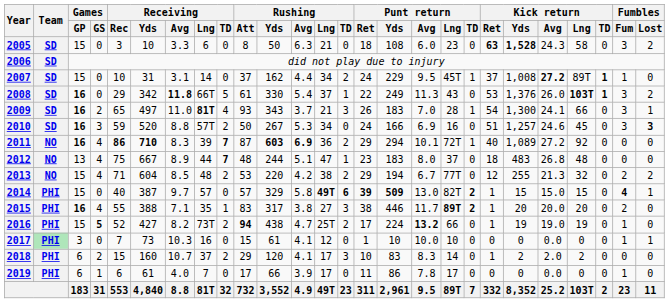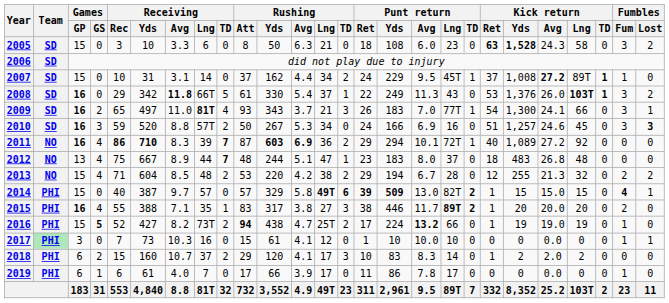 <table class=wikitable style="text-align:center;">
 <tr>
 <th rowspan="2">Year</th>
 <th rowspan="2">Team</th>
 <th colspan="2">Games</th>
 <th colspan="5">Receiving</th>
 <th colspan="5">Rushing</th>
 <th colspan="5">Punt return</th>
 <th colspan="5">Kick return</th>
 <th colspan="2">Fumbles</th>
 </tr>
 <tr>
 <th>GP</th>
 <th>GS</th>
 <th>Rec</th>
 <th>Yds</th>
 <th>Avg</th>
 <th>Lng</th>
 <th>TD</th>
 <th>Att</th>
 <th>Yds</th>
 <th>Avg</th>
 <th>Lng</th>
 <th>TD</th>
 <th>Ret</th>
 <th>Yds</th>
 <th>Avg</th>
 <th>Lng</th>
 <th>TD</th>
 <th>Ret</th>
 <th>Yds</th>
 <th>Avg</th>
 <th>Lng</th>
 <th>TD</th>
 <th>Fum</th>
 <th>Lost</th>
 </tr>
 <tr>
 <th><a href='#'>2005</a></th>
 <th><a href='#'>SD</a></th>
 <td>15</td>
 <td>0</td>
 <td>3</td>
 <td>10</td>
 <td>3.3</td>
 <td>6</td>
 <td>0</td>
 <td>8</td>
 <td>50</td>
 <td>6.3</td>
 <td>21</td>
 <td>0</td>
 <td>18</td>
 <td>108</td>
 <td>6.0</td>
 <td>23</td>
 <td>0</td>
 <td><strong>63</strong></td>
 <td><strong>1,528</strong></td>
 <td>24.3</td>
 <td>58</td>
 <td>0</td>
 <td>3</td>
 <td>2</td>
 </tr>
 <tr>
 <th><a href='#'>2006</a></th>
 <th><a href='#'>SD</a></th>
 <td colspan="24"><em>did not play due to injury</em></td>
 </tr>
 <tr>
 <th><a href='#'>2007</a></th>
 <th><a href='#'>SD</a></th>
 <td>15</td>
 <td>0</td>
 <td>10</td>
 <td>31</td>
 <td>3.1</td>
 <td>14</td>
 <td>0</td>
 <td>37</td>
 <td>162</td>
 <td>4.4</td>
 <td>34</td>
 <td>2</td>
 <td>24</td>
 <td>229</td>
 <td>9.5</td>
 <td>45T</td>
 <td>1</td>
 <td>37</td>
 <td>1,008</td>
 <td><strong>27.2</strong></td>
 <td>89T</td>
 <td><strong>1</strong></td>
 <td>1</td>
 <td>0</td>
 </tr>
 <tr>
 <th><a href='#'>2008</a></th>
 <th><a href='#'>SD</a></th>
 <td><strong>16</strong></td>
 <td>0</td>
 <td>29</td>
 <td>342</td>
 <td><strong>11.8</strong></td>
 <td>66T</td>
 <td>5</td>
 <td>61</td>
 <td>330</td>
 <td>5.4</td>
 <td>37</td>
 <td>1</td>
 <td>22</td>
 <td>249</td>
 <td>11.3</td>
 <td>43</td>
 <td>0</td>
 <td>53</td>
 <td>1,376</td>
 <td>26.0</td>
 <td><strong>103T</strong></td>
 <td><strong>1</strong></td>
 <td>3</td>
 <td>2</td>
 </tr>
 <tr>
 <th><a href='#'>2009</a></th>
 <th><a href='#'>SD</a></th>
 <td><strong>16</strong></td>
 <td>2</td>
 <td>65</td>
 <td>497</td>
 <td>11.0</td>
 <td><strong>81T</strong></td>
 <td>4</td>
 <td>93</td>
 <td>343</td>
 <td>3.7</td>
 <td>21</td>
 <td>3</td>
 <td>26</td>
 <td>183</td>
 <td>7.0</td>
-<td>28</td>
+<td>77T</td>
 <td>1</td>
 <td>54</td>
 <td>1,300</td>
 <td>24.1</td>
 <td>66</td>
 <td>0</td>
 <td>3</td>
 <td>1</td>
 </tr>
 <tr>
 <th><a href='#'>2010</a></th>
 <th><a href='#'>SD</a></th>
 <td><strong>16</strong></td>
 <td>3</td>
 <td>59</td>
 <td>520</td>
 <td>8.8</td>
 <td>57T</td>
 <td>2</td>
 <td>50</td>
 <td>267</td>
 <td>5.3</td>
 <td>34</td>
 <td>0</td>
 <td>24</td>
 <td>166</td>
 <td>6.9</td>
 <td>16</td>
 <td>0</td>
 <td>51</td>
 <td>1,257</td>
 <td>24.6</td>
 <td>45</td>
 <td>0</td>
 <td>3</td>
 <td><strong>3</strong></td>
 </tr>
 <tr>
 <th><a href='#'>2011</a></th>
 <th><a href='#'>NO</a></th>
 <td><strong>16</strong></td>
 <td>4</td>
 <td><strong>86</strong></td>
 <td><strong>710</strong></td>
 <td>8.3</td>
 <td>39</td>
 <td><strong>7</strong></td>
 <td>87</td>
 <td><strong>603</strong></td>
 <td><strong>6.9</strong></td>
 <td>36</td>
 <td>2</td>
 <td>29</td>
 <td>294</td>
 <td>10.1</td>
 <td>72T</td>
 <td>1</td>
 <td>40</td>
 <td>1,089</td>
 <td>27.2</td>
 <td>92</td>
 <td>0</td>
 <td>0</td>
 <td>0</td>
 </tr>
 <tr>
 <th><a href='#'>2012</a></th>
 <th><a href='#'>NO</a></th>
 <td>13</td>
 <td>4</td>
 <td>75</td>
 <td>667</td>
 <td>8.9</td>
 <td>44</td>
 <td><strong>7</strong></td>
 <td>48</td>
 <td>244</td>
 <td>5.1</td>
 <td>47</td>
 <td>1</td>
 <td>23</td>
 <td>183</td>
 <td>8.0</td>
 <td>37</td>
 <td>0</td>
 <td>18</td>
 <td>483</td>
 <td>26.8</td>
 <td>48</td>
 <td>0</td>
 <td>0</td>
 <td>0</td>
 </tr>
 <tr>
 <th><a href='#'>2013</a></th>
 <th><a href='#'>NO</a></th>
 <td>15</td>
 <td>4</td>
 <td>71</td>
 <td>604</td>
 <td>8.5</td>
 <td>48</td>
 <td>2</td>
 <td>53</td>
 <td>220</td>
 <td>4.2</td>
 <td>38</td>
 <td>2</td>
 <td>29</td>
 <td>194</td>
 <td>6.7</td>
-<td>77T</td>
+<td>28</td>
 <td>0</td>
 <td>12</td>
 <td>255</td>
 <td>21.3</td>
 <td>32</td>
 <td>0</td>
 <td>2</td>
 <td>2</td>
 </tr>
 <tr>
 <th><a href='#'>2014</a></th>
 <th><a href='#'>PHI</a></th>
 <td>15</td>
 <td>0</td>
 <td>40</td>
 <td>387</td>
 <td>9.7</td>
 <td>57</td>
 <td>0</td>
 <td>57</td>
 <td>329</td>
 <td>5.8</td>
 <td><strong>49T</strong></td>
 <td><strong>6</strong></td>
 <td><strong>39</strong></td>
 <td><strong>509</strong></td>
 <td>13.0</td>
 <td>82T</td>
 <td><strong>2</strong></td>
 <td>1</td>
 <td>15</td>
 <td>15.0</td>
 <td>15</td>
 <td>0</td>
 <td><strong>4</strong></td>
 <td>1</td>
 </tr>
 <tr>
 <th><a href='#'>2015</a></th>
 <th><a href='#'>PHI</a></th>
 <td><strong>16</strong></td>
 <td>4</td>
 <td>55</td>
 <td>388</td>
 <td>7.1</td>
 <td>35</td>
 <td>1</td>
 <td>83</td>
 <td>317</td>
 <td>3.8</td>
 <td>27</td>
 <td>3</td>
 <td>38</td>
 <td>446</td>
 <td>11.7</td>
 <td><strong>89T</strong></td>
 <td><strong>2</strong></td>
 <td>1</td>
 <td>20</td>
 <td>20.0</td>
 <td>20</td>
 <td>0</td>
 <td>2</td>
 <td>0</td>
 </tr>
 <tr>
 <th><a href='#'>2016</a></th>
 <th><a href='#'>PHI</a></th>
 <td>15</td>
 <td><strong>5</strong></td>
 <td>52</td>
 <td>427</td>
 <td>8.2</td>
 <td>73T</td>
 <td>2</td>
 <td><strong>94</strong></td>
 <td>438</td>
 <td>4.7</td>
 <td>25T</td>
 <td>2</td>
 <td>17</td>
 <td>224</td>
 <td><strong>13.2</strong></td>
 <td>66</td>
 <td>0</td>
 <td>1</td>
 <td>19</td>
 <td>19.0</td>
 <td>19</td>
 <td>0</td>
 <td>1</td>
 <td>0</td>
 </tr>
 <tr>
 <th><a href='#'>2017</a></th>
 <th ! style="background:#afe6ba; width:3em;"><a href='#'>PHI</a></th>
 <td>3</td>
 <td>0</td>
 <td>7</td>
 <td>73</td>
 <td>10.3</td>
 <td>16</td>
 <td>0</td>
 <td>15</td>
 <td>61</td>
 <td>4.1</td>
 <td>12</td>
 <td>0</td>
 <td>1</td>
 <td>10</td>
 <td>10.0</td>
 <td>10</td>
 <td>0</td>
 <td>0</td>
 <td>0</td>
 <td>0.0</td>
 <td>0</td>
 <td>0</td>
 <td>1</td>
 <td>1</td>
 </tr>
 <tr>
 <th><a href='#'>2018</a></th>
 <th><a href='#'>PHI</a></th>
 <td>6</td>
 <td>2</td>
 <td>15</td>
 <td>160</td>
 <td>10.7</td>
 <td>37</td>
 <td>2</td>
 <td>29</td>
 <td>120</td>
 <td>4.1</td>
 <td>17</td>
 <td>3</td>
 <td>10</td>
 <td>83</td>
 <td>8.3</td>
 <td>14</td>
 <td>0</td>
 <td>1</td>
 <td>2</td>
 <td>2.0</td>
 <td>2</td>
 <td>0</td>
 <td>0</td>
 <td>0</td>
 </tr>
 <tr>
 <th><a href='#'>2019</a></th>
 <th><a href='#'>PHI</a></th>
 <td>6</td>
 <td>1</td>
 <td>6</td>
 <td>61</td>
 <td>4.0</td>
 <td>7</td>
 <td>0</td>
 <td>17</td>
 <td>66</td>
 <td>3.9</td>
 <td>17</td>
 <td>0</td>
 <td>11</td>
 <td>86</td>
 <td>7.8</td>
 <td>17</td>
 <td>0</td>
 <td>0</td>
 <td>0</td>
 <td>0.0</td>
 <td>0</td>
 <td>0</td>
 <td>1</td>
 <td>0</td>
 </tr>
 <tr>
 <th colspan="2"></th>
 <th>183</th>
 <th>31</th>
 <th>553</th>
 <th>4,840</th>
 <th>8.8</th>
 <th>81T</th>
 <th>32</th>
 <th>732</th>
 <th>3,552</th>
 <th>4.9</th>
 <th>49T</th>
 <th>23</th>
 <th>311</th>
 <th>2,961</th>
 <th>9.5</th>
 <th>89T</th>
 <th>7</th>
 <th>332</th>
 <th>8,352</th>
 <th>25.2</th>
 <th>103T</th>
 <th>2</th>
 <th>23</th>
 <th>11</th>
 </tr>
 </table>
